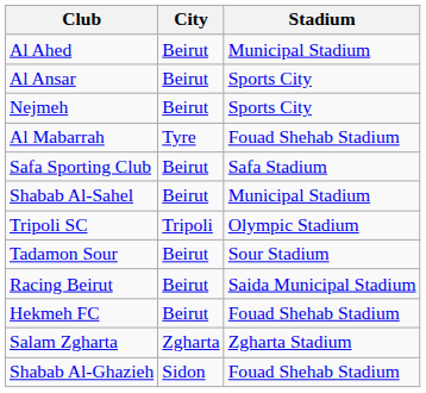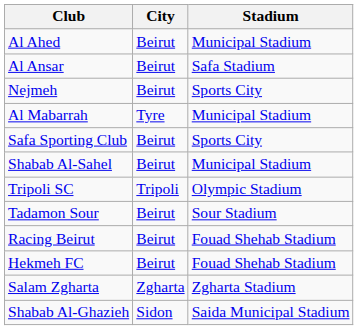 <table class="wikitable">
 <tr>
 <th>Club</th>
 <th>City</th>
 <th>Stadium</th>
 </tr>
 <tr>
 <td><a href='#'>Al Ahed</a></td>
 <td><a href='#'>Beirut</a></td>
 <td><a href='#'>Municipal Stadium</a></td>
 </tr>
 <tr>
 <td><a href='#'>Al Ansar</a></td>
 <td><a href='#'>Beirut</a></td>
-<td><a href='#'>Sports City</a></td>
+<td><a href='#'>Safa Stadium</a></td>
 </tr>
 <tr>
 <td><a href='#'>Nejmeh</a></td>
 <td><a href='#'>Beirut</a></td>
 <td><a href='#'>Sports City</a></td>
 </tr>
 <tr>
 <td><a href='#'>Al Mabarrah</a></td>
 <td><a href='#'>Tyre</a></td>
-<td><a href='#'>Fouad Shehab Stadium</a></td>
+<td><a href='#'>Municipal Stadium</a></td>
 </tr>
 <tr>
 <td><a href='#'>Safa Sporting Club</a></td>
 <td><a href='#'>Beirut</a></td>
-<td><a href='#'>Safa Stadium</a></td>
+<td><a href='#'>Sports City</a></td>
 </tr>
 <tr>
 <td><a href='#'>Shabab Al-Sahel</a></td>
 <td><a href='#'>Beirut</a></td>
 <td><a href='#'>Municipal Stadium</a></td>
 </tr>
 <tr>
 <td><a href='#'>Tripoli SC</a></td>
 <td><a href='#'>Tripoli</a></td>
 <td><a href='#'>Olympic Stadium</a></td>
 </tr>
 <tr>
 <td><a href='#'>Tadamon Sour</a></td>
 <td><a href='#'>Beirut</a></td>
 <td><a href='#'>Sour Stadium</a></td>
 </tr>
 <tr>
 <td><a href='#'>Racing Beirut</a></td>
 <td><a href='#'>Beirut</a></td>
-<td><a href='#'>Saida Municipal Stadium</a></td>
+<td><a href='#'>Fouad Shehab Stadium</a></td>
 </tr>
 <tr>
 <td><a href='#'>Hekmeh FC</a></td>
 <td><a href='#'>Beirut</a></td>
 <td><a href='#'>Fouad Shehab Stadium</a></td>
 </tr>
 <tr>
 <td><a href='#'>Salam Zgharta</a></td>
 <td><a href='#'>Zgharta</a></td>
 <td><a href='#'>Zgharta Stadium</a></td>
 </tr>
 <tr>
 <td><a href='#'>Shabab Al-Ghazieh</a></td>
 <td><a href='#'>Sidon</a></td>
-<td><a href='#'>Fouad Shehab Stadium</a></td>
+<td><a href='#'>Saida Municipal Stadium</a></td>
 </tr>
 </table>
